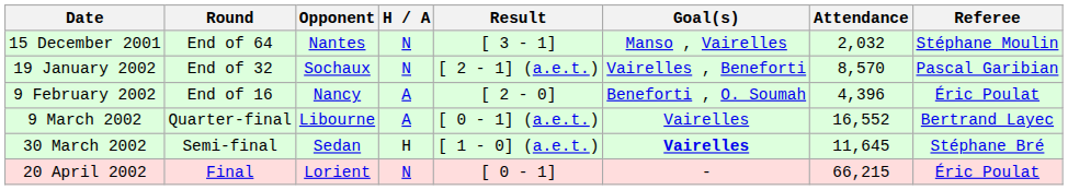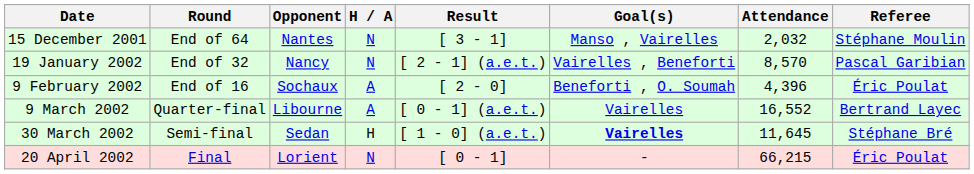 <table class="wikitable" style="text-align:center">
 <tr>
 <th class="wikitable">Date</th>
 <th>Round</th>
 <th>Opponent</th>
 <th>H / A</th>
 <th>Result</th>
 <th>Goal(s)</th>
 <th>Attendance</th>
 <th>Referee</th>
 </tr>
 <tr style="background:#dfd;">
 <td>15 December 2001</td>
 <td>End of 64</td>
 <td><a href='#'>Nantes</a></td>
 <td><a href='#'>N</a></td>
 <td>[ 3 - 1]</td>
 <td><a href='#'>Manso</a> , <a href='#'>Vairelles</a> </td>
 <td>2,032</td>
 <td><a href='#'>Stéphane Moulin</a></td>
 </tr>
 <tr style="background:#dfd;">
 <td>19 January 2002</td>
 <td>End of 32</td>
-<td><a href='#'>Sochaux</a></td>
+<td><a href='#'>Nancy</a></td>
 <td><a href='#'>N</a></td>
 <td>[ 2 - 1] (<a href='#'>a.e.t.</a>)</td>
 <td><a href='#'>Vairelles</a> , <a href='#'>Beneforti</a> </td>
 <td>8,570</td>
 <td><a href='#'>Pascal Garibian</a></td>
 </tr>
 <tr style="background:#dfd;">
 <td>9 February 2002</td>
 <td>End of 16</td>
-<td><a href='#'>Nancy</a></td>
+<td><a href='#'>Sochaux</a></td>
 <td><a href='#'>A</a></td>
 <td>[ 2 - 0]</td>
 <td><a href='#'>Beneforti</a> , <a href='#'>O. Soumah</a> </td>
 <td>4,396</td>
 <td><a href='#'>Éric Poulat</a></td>
 </tr>
 <tr style="background:#dfd;">
 <td>9 March 2002</td>
 <td>Quarter-final</td>
 <td><a href='#'>Libourne</a></td>
 <td><a href='#'>A</a></td>
 <td>[ 0 - 1] (<a href='#'>a.e.t.</a>)</td>
 <td><a href='#'>Vairelles</a> </td>
 <td>16,552</td>
 <td><a href='#'>Bertrand Layec</a></td>
 </tr>
 <tr style="background:#dfd;">
 <td>30 March 2002</td>
 <td>Semi-final</td>
 <td><a href='#'>Sedan</a></td>
 <td>H</td>
 <td>[ 1 - 0] (<a href='#'>a.e.t.</a>)</td>
 <td><strong><a href='#'>Vairelles</a> </strong></td>
 <td>11,645</td>
 <td><a href='#'>Stéphane Bré</a></td>
 </tr>
 <tr style="background:#fdd;">
 <td>20 April 2002</td>
 <td><a href='#'>Final</a></td>
 <td><a href='#'>Lorient</a></td>
 <td><a href='#'>N</a></td>
 <td>[ 0 - 1]</td>
 <td>-</td>
 <td>66,215</td>
 <td><a href='#'>Éric Poulat</a></td>
 </tr>
 </table>
